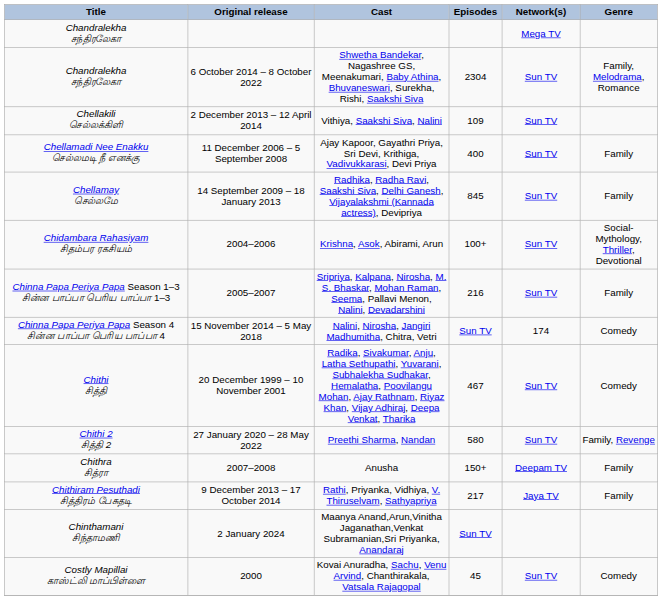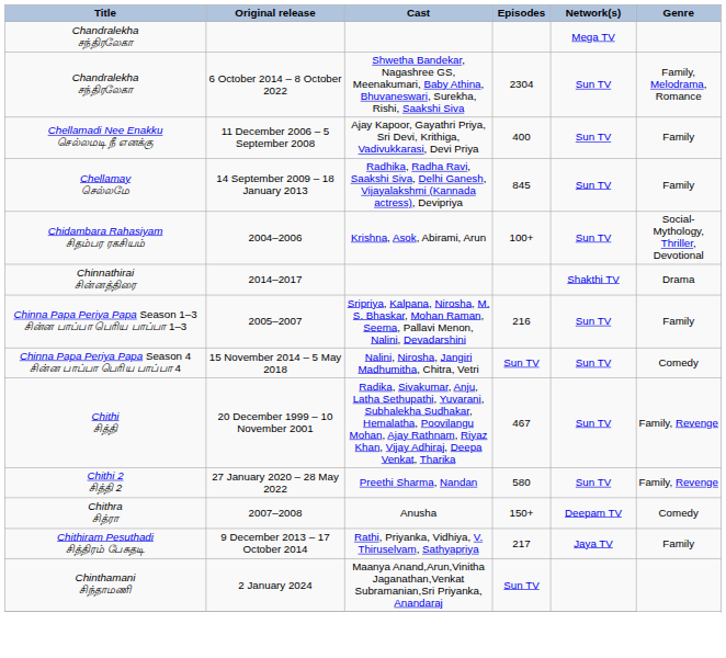 <table class="wikitable" style="text-align:center;">
 <tr>
 <th style="width:220pt; background:LightSteelBlue;">Title</th>
 <th style="width:150pt; background:LightSteelBlue;">Original release</th>
 <th style="width:160pt; background:LightSteelBlue;">Cast</th>
 <th style="width:60pt; background:LightSteelBlue;">Episodes</th>
 <th style="width:90pt; background:LightSteelBlue;">Network(s)</th>
 <th style="width:90pt; background:LightSteelBlue;">Genre</th>
 </tr>
 <tr>
 <td><em>Chandralekha</em> <br> <em>சந்திரலேகா</em></td>
 <td></td>
 <td></td>
 <td></td>
 <td><a href='#'>Mega TV</a></td>
 <td></td>
 </tr>
 <tr>
 <td><em>Chandralekha</em> <br> <em>சந்திரலேகா</em></td>
 <td>6 October 2014 – 8 October 2022</td>
 <td><a href='#'>Shwetha Bandekar</a>, Nagashree GS, Meenakumari, <a href='#'>Baby Athina</a>, <a href='#'>Bhuvaneswari</a>, Surekha, Rishi, <a href='#'>Saakshi Siva</a></td>
 <td>2304</td>
 <td><a href='#'>Sun TV</a></td>
 <td>Family, <a href='#'>Melodrama</a>, Romance</td>
 </tr>
 <tr>
-<td><em>Chellakili</em> <br> <em>செல்லக்கிளி</em></td>
-<td>2 December 2013 – 12 April 2014</td>
-<td>Vithiya, <a href='#'>Saakshi Siva</a>, <a href='#'>Nalini</a></td>
-<td>109</td>
-<td><a href='#'>Sun TV</a></td>
-<td></td>
-</tr>
-<tr>
 <td><em><a href='#'>Chellamadi Nee Enakku</a></em> <br> <em>செல்லமடி நீ எனக்கு</em></td>
 <td>11 December 2006 – 5 September 2008</td>
 <td>Ajay Kapoor, Gayathri Priya, Sri Devi, Krithiga, <a href='#'>Vadivukkarasi</a>, Devi Priya</td>
 <td>400</td>
 <td><a href='#'>Sun TV</a></td>
 <td>Family</td>
 </tr>
 <tr>
 <td><em><a href='#'>Chellamay</a></em> <br> <em>செல்லமே</em></td>
 <td>14 September 2009 – 18 January 2013</td>
 <td><a href='#'>Radhika</a>, <a href='#'>Radha Ravi</a>, <a href='#'>Saakshi Siva</a>, <a href='#'>Delhi Ganesh</a>, <a href='#'>Vijayalakshmi (Kannada actress)</a>, Devipriya</td>
 <td>845</td>
 <td><a href='#'>Sun TV</a></td>
 <td>Family</td>
 </tr>
 <tr>
 <td><em><a href='#'>Chidambara Rahasiyam</a></em> <br> <em>சிதம்பர ரகசியம்</em></td>
 <td>2004–2006</td>
 <td><a href='#'>Krishna</a>, <a href='#'>Asok</a>, Abirami, Arun</td>
 <td>100+</td>
 <td><a href='#'>Sun TV</a></td>
 <td>Social-Mythology, <a href='#'>Thriller</a>, Devotional</td>
 </tr>
+<tr style=>
+<td><em>Chinnathirai</em> <br> <em>சின்னத்திரை</em></td>
+<td>2014–2017</td>
+<td></td>
+<td></td>
+<td><a href='#'>Shakthi TV</a></td>
+<td>Drama</td>
+</tr>
 <tr>
 <td><em><a href='#'>Chinna Papa Periya Papa</a></em> Season 1–3 <br> <em>சின்ன பாப்பா பெரிய பாப்பா</em> 1–3</td>
 <td>2005–2007</td>
 <td><a href='#'>Sripriya</a>, <a href='#'>Kalpana</a>, <a href='#'>Nirosha</a>, <a href='#'>M. S. Bhaskar</a>, <a href='#'>Mohan Raman</a>, <a href='#'>Seema</a>, Pallavi Menon, <a href='#'>Nalini</a>, <a href='#'>Devadarshini</a></td>
 <td>216</td>
 <td><a href='#'>Sun TV</a></td>
 <td>Family</td>
 </tr>
 <tr>
 <td><em><a href='#'>Chinna Papa Periya Papa</a></em> Season 4 <br> <em>சின்ன பாப்பா பெரிய பாப்பா</em> 4</td>
 <td>15 November 2014 – 5 May 2018</td>
 <td><a href='#'>Nalini</a>, <a href='#'>Nirosha</a>, <a href='#'>Jangiri Madhumitha</a>, Chitra, Vetri</td>
 <td><a href='#'>Sun TV</a></td>
-<td>174</td>
+<td><a href='#'>Sun TV</a></td>
 <td>Comedy</td>
 </tr>
 <tr>
 <td><em><a href='#'>Chithi</a></em> <br> <em>சித்தி</em></td>
 <td>20 December 1999 – 10 November 2001</td>
 <td><a href='#'>Radika</a>, <a href='#'>Sivakumar</a>, <a href='#'>Anju</a>, <a href='#'>Latha Sethupathi</a>, <a href='#'>Yuvarani</a>, <a href='#'>Subhalekha Sudhakar</a>, <a href='#'>Hemalatha</a>, <a href='#'>Poovilangu Mohan</a>, <a href='#'>Ajay Rathnam</a>, <a href='#'>Riyaz Khan</a>, <a href='#'>Vijay Adhiraj</a>, <a href='#'>Deepa Venkat</a>, <a href='#'>Tharika</a></td>
 <td>467</td>
 <td><a href='#'>Sun TV</a></td>
-<td>Comedy</td>
+<td>Family, <a href='#'>Revenge</a></td>
 </tr>
 <tr>
 <td><em><a href='#'>Chithi 2</a></em> <br> <em>சித்தி 2</em></td>
 <td>27 January 2020 – 28 May 2022</td>
 <td><a href='#'>Preethi Sharma</a>, <a href='#'>Nandan</a></td>
 <td>580</td>
 <td><a href='#'>Sun TV</a></td>
 <td>Family, <a href='#'>Revenge</a></td>
 </tr>
 <tr>
 <td><em>Chithra</em> <br> <em>சித்ரா</em></td>
 <td>2007–2008</td>
 <td>Anusha</td>
 <td>150+</td>
 <td><a href='#'>Deepam TV</a></td>
-<td>Family</td>
+<td>Comedy</td>
 </tr>
 <tr>
 <td><em><a href='#'>Chithiram Pesuthadi</a></em> <br> <em>சித்திரம் பேசுதடி</em></td>
 <td>9 December 2013 – 17 October 2014</td>
 <td><a href='#'>Rathi</a>, Priyanka, Vidhiya, <a href='#'>V. Thiruselvam</a>, <a href='#'>Sathyapriya</a></td>
 <td>217</td>
 <td><a href='#'>Jaya TV</a></td>
 <td>Family</td>
 </tr>
 <tr>
 <td><em>Chinthamani</em> <br> <em>சிந்தாமணி</em></td>
 <td>2 January 2024</td>
 <td>Maanya Anand,Arun,Vinitha Jaganathan,Venkat Subramanian,Sri Priyanka, <a href='#'>Anandaraj</a></td>
 <td><a href='#'>Sun TV</a></td>
 <td></td>
 </tr>
 <tr>
-<td><em>Costly Mapillai</em> <br> <em>காஸ்ட்லி மாப்பிள்ளை</em></td>
-<td>2000</td>
-<td>Kovai Anuradha, <a href='#'>Sachu</a>, <a href='#'>Venu Arvind</a>, Chanthirakala, <a href='#'>Vatsala Rajagopal</a></td>
-<td>45</td>
-<td><a href='#'>Sun TV</a></td>
-<td>Comedy</td>
-</tr>
-<tr>
 </tr>
 </table>
